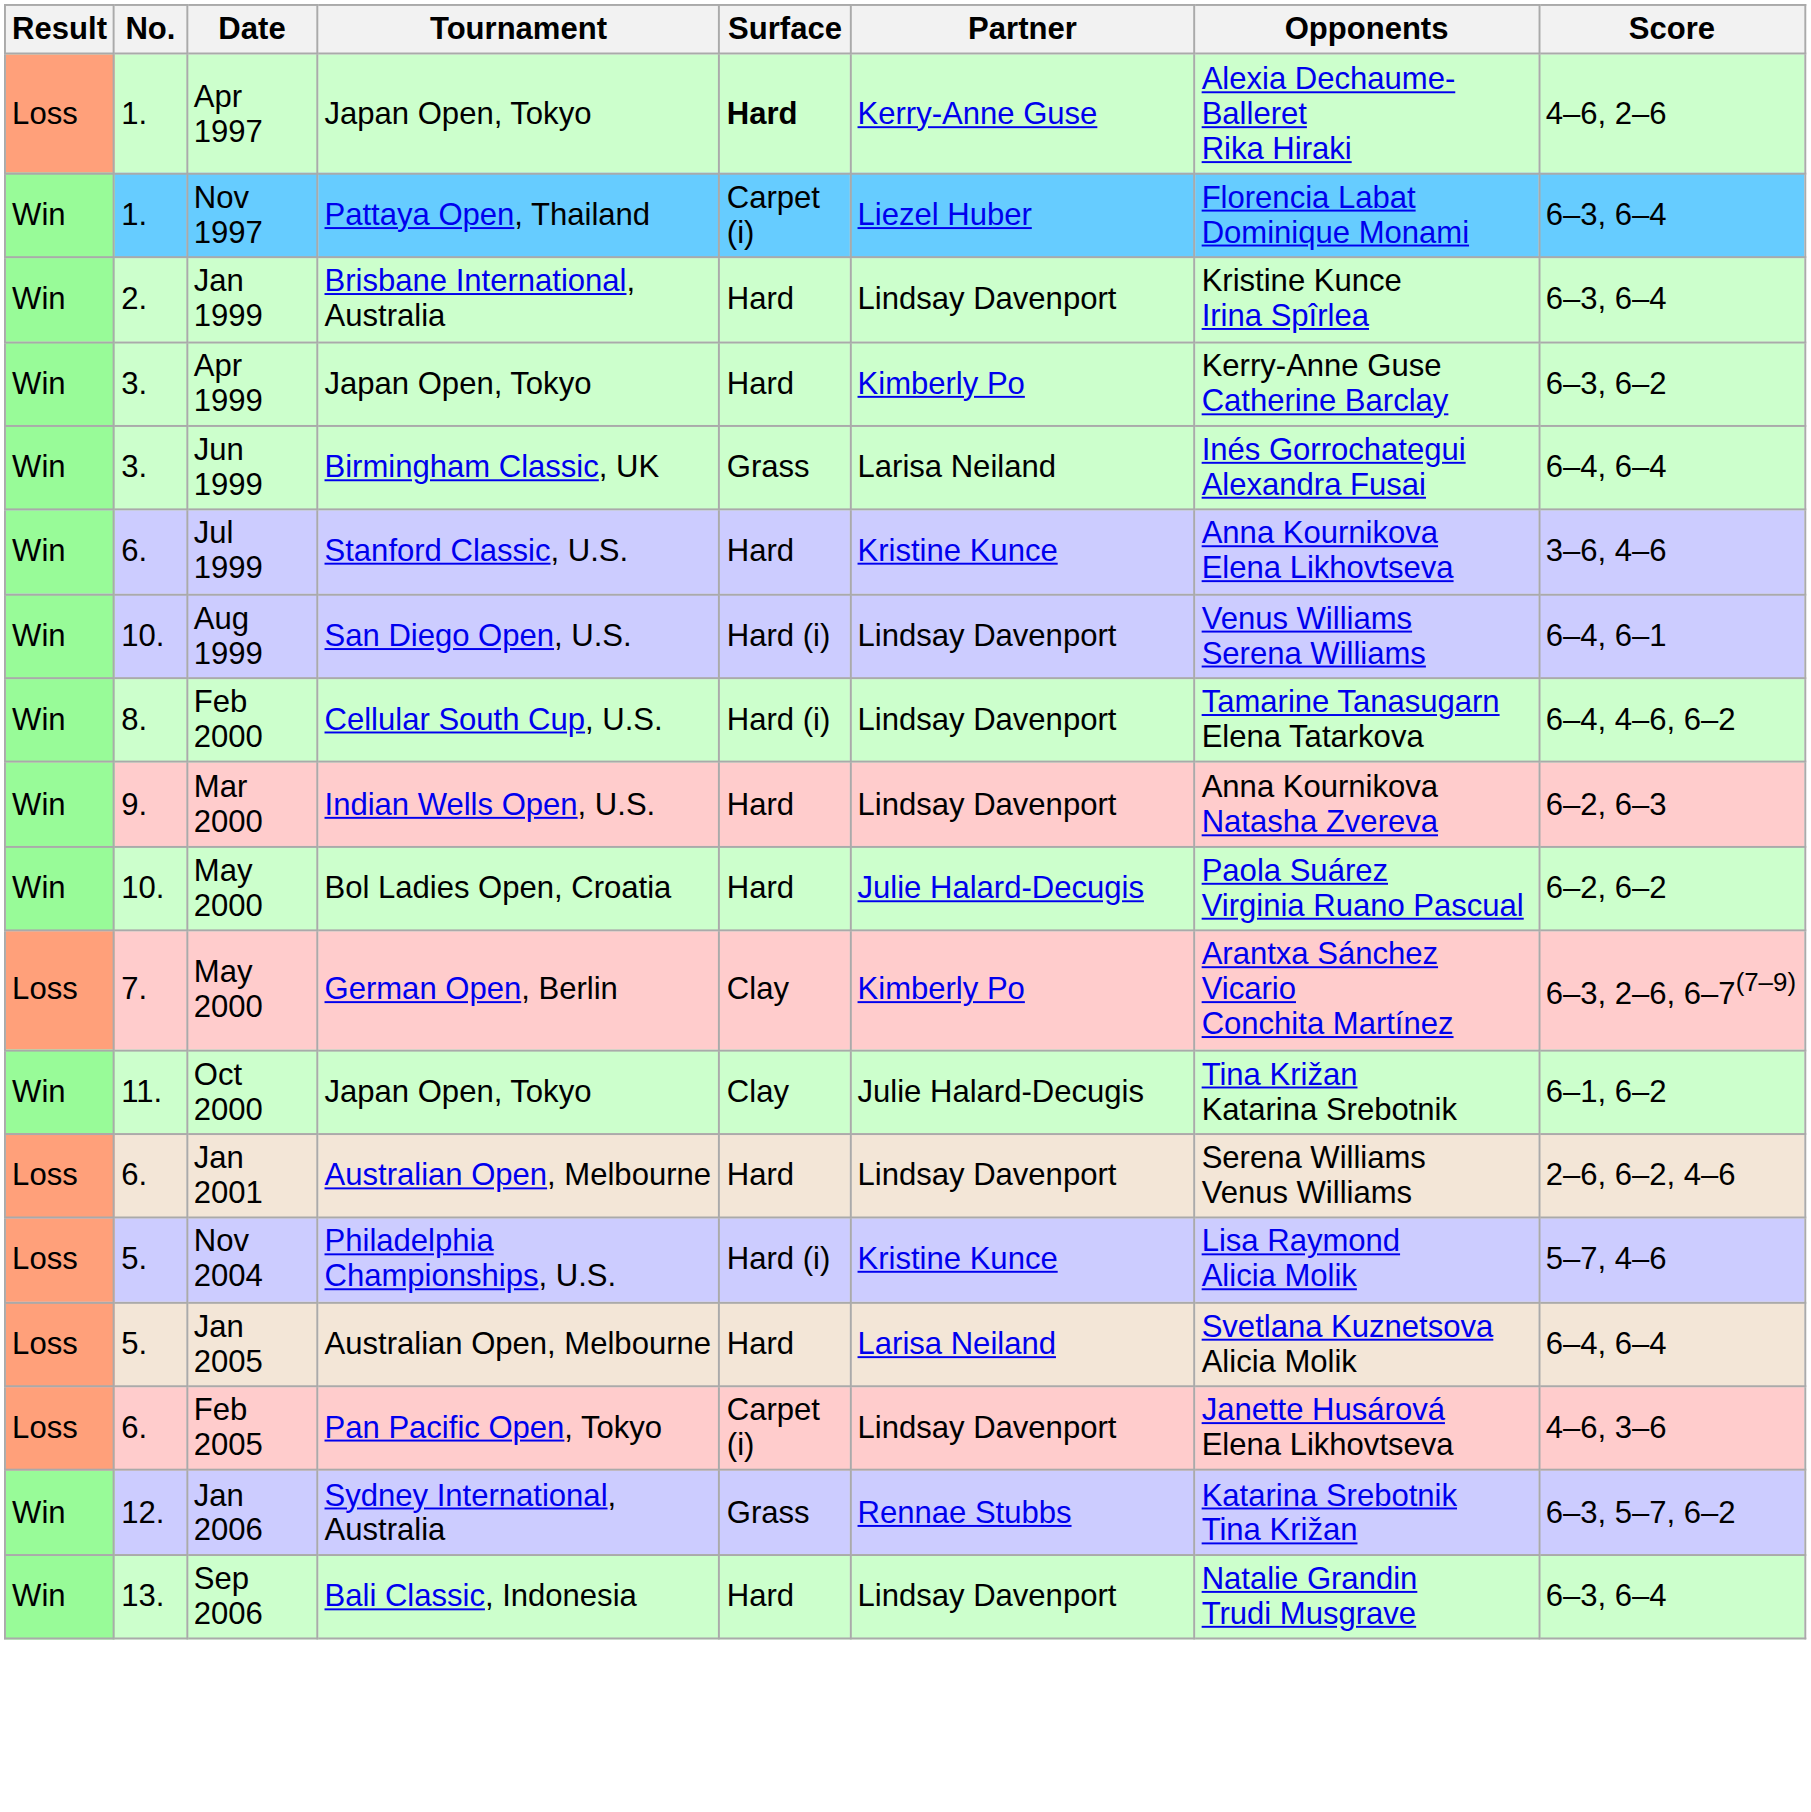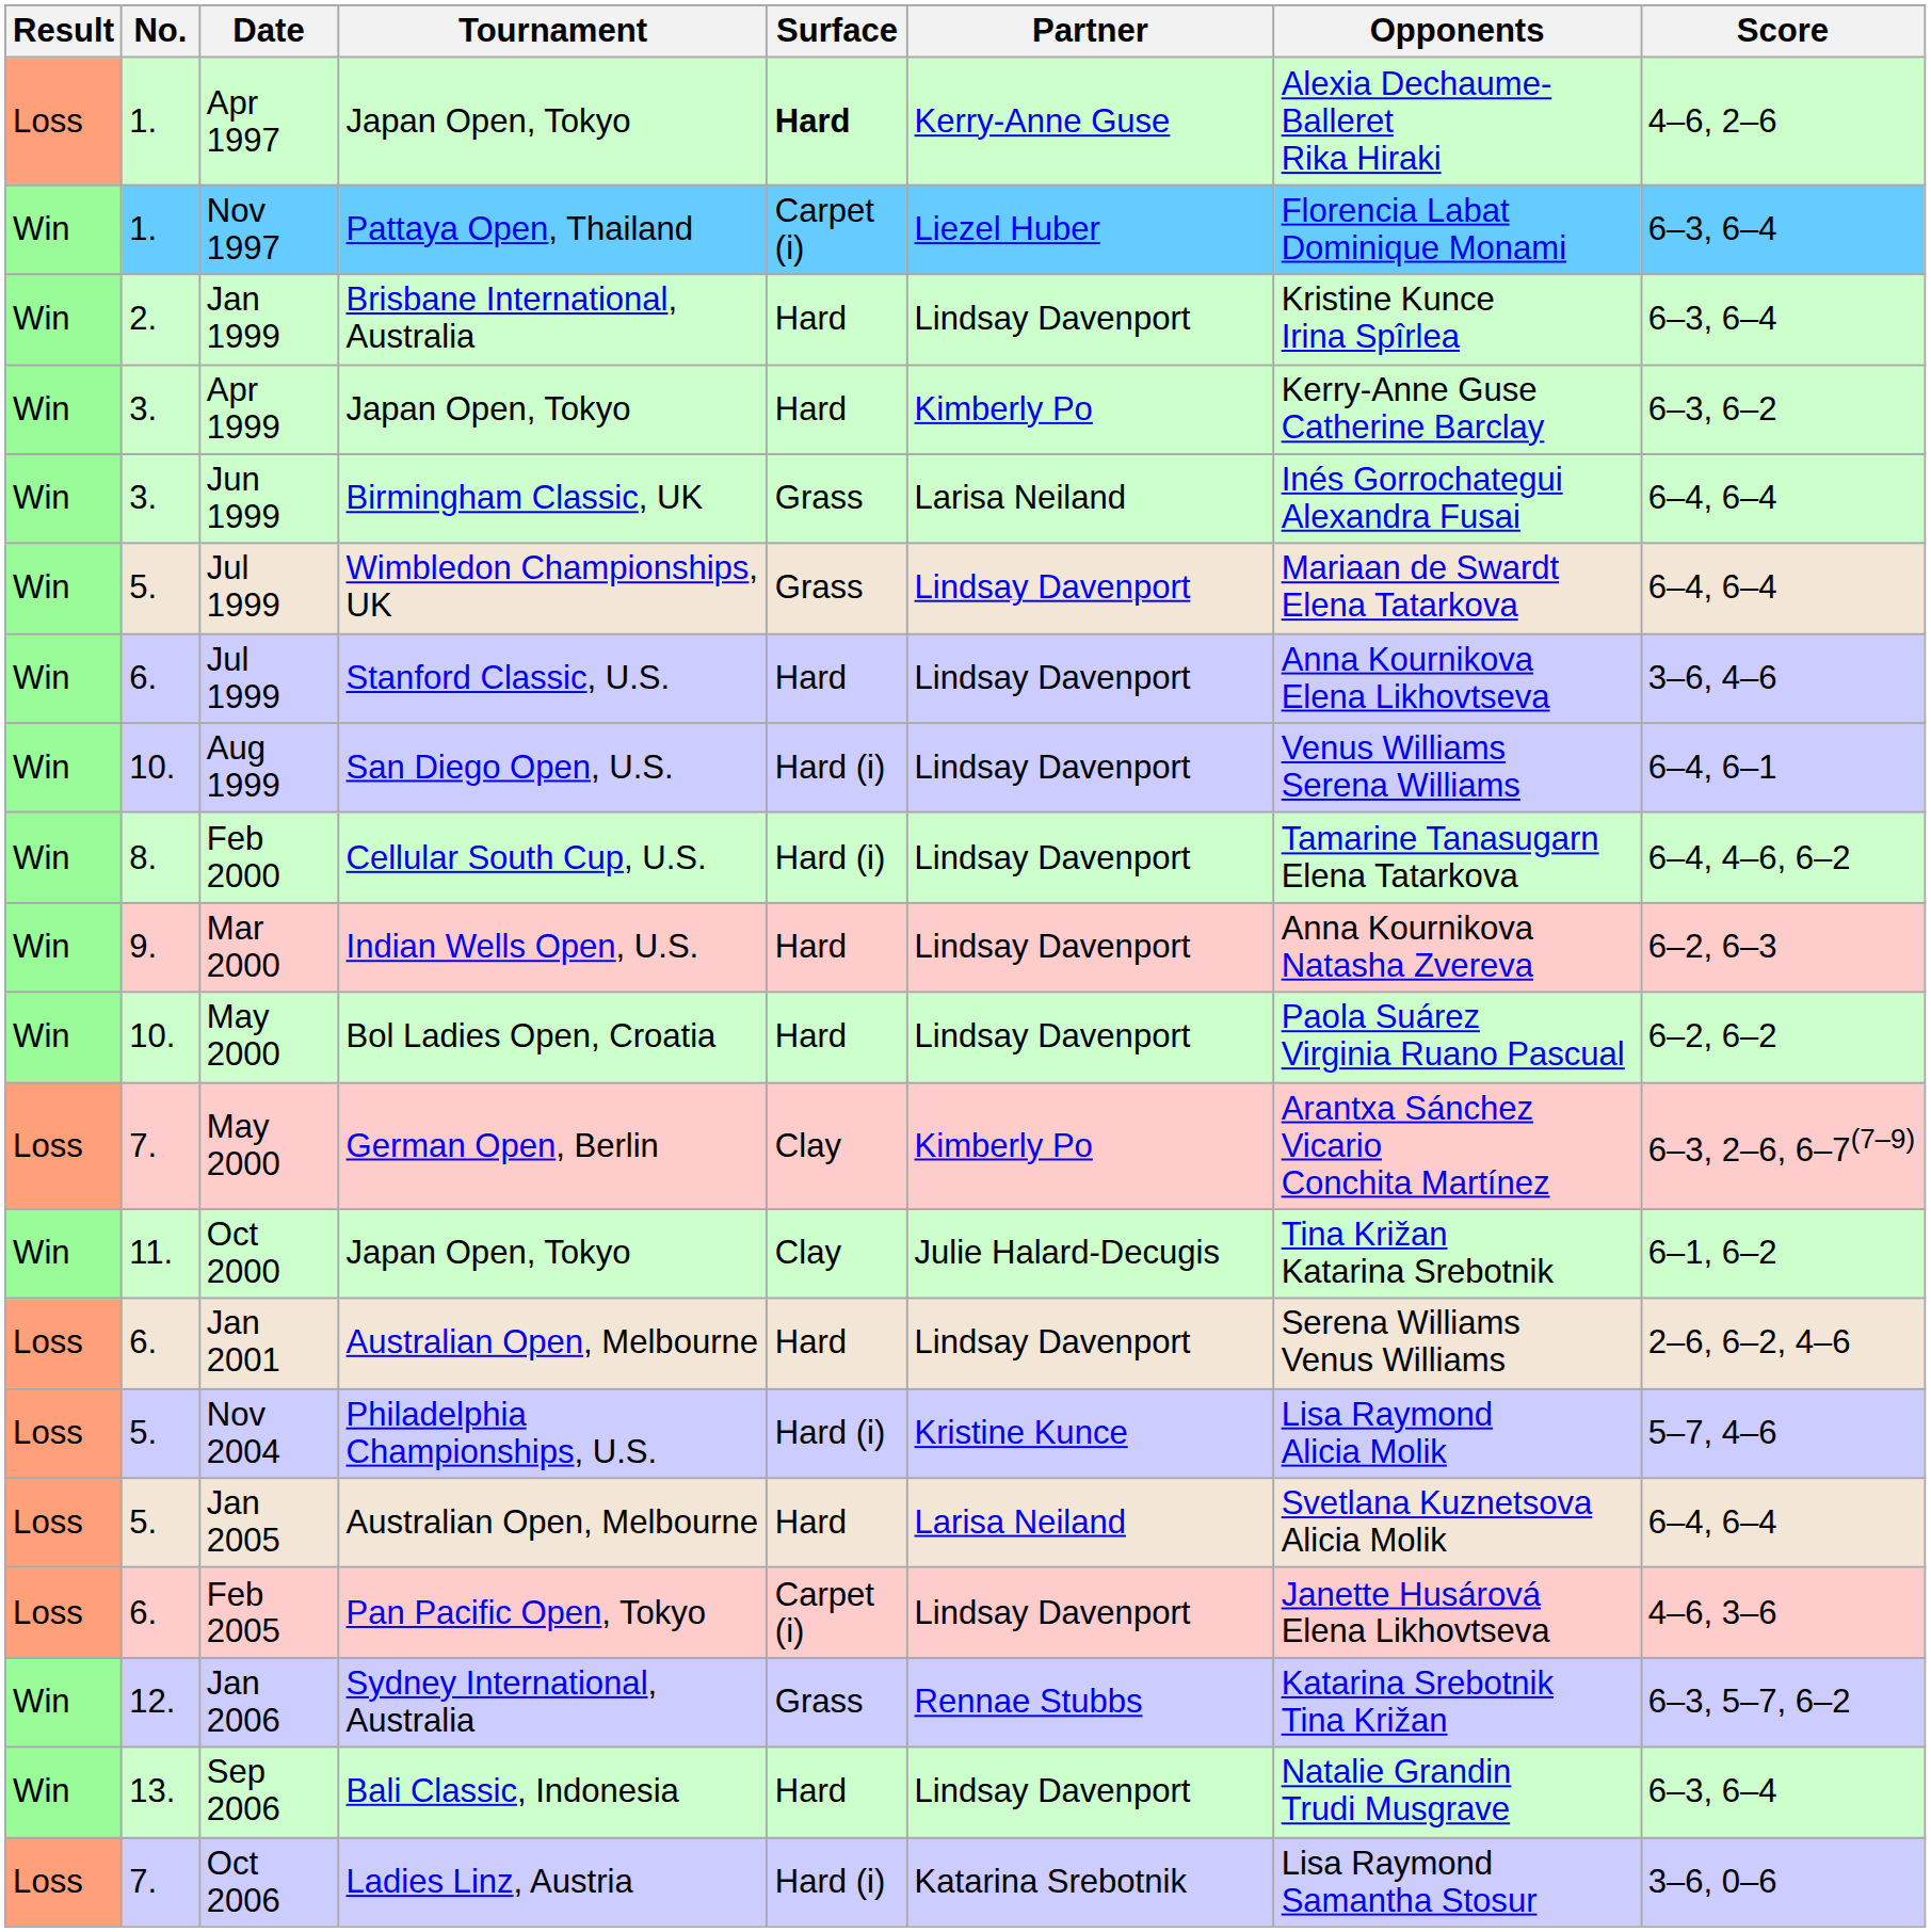 <table class="sortable wikitable">
 <tr>
 <th style="width:40px">Result</th>
 <th style="width:30px">No.</th>
 <th style="width:60px">Date</th>
 <th style="width:200px">Tournament</th>
 <th style="width:60px">Surface</th>
 <th style="width:170px">Partner</th>
 <th style="width:170px">Opponents</th>
 <th style="width:130px" class="unsortable">Score</th>
 </tr>
 <tr style="background:#cfc;">
 <td style="background:#ffa07a;">Loss</td>
 <td>1.</td>
 <td>Apr 1997</td>
 <td>Japan Open, Tokyo</td>
 <td><strong>Hard</strong></td>
 <td> <a href='#'>Kerry-Anne Guse</a></td>
 <td> <a href='#'>Alexia Dechaume-Balleret</a> <br>  <a href='#'>Rika Hiraki</a></td>
 <td>4–6, 2–6</td>
 </tr>
 <tr style="background:#6cf;">
 <td style="background:#98fb98;">Win</td>
 <td>1.</td>
 <td>Nov 1997</td>
 <td><a href='#'>Pattaya Open</a>, Thailand</td>
 <td>Carpet (i)</td>
 <td> <a href='#'>Liezel Huber</a></td>
 <td> <a href='#'>Florencia Labat</a> <br>  <a href='#'>Dominique Monami</a></td>
 <td>6–3, 6–4</td>
 </tr>
 <tr style="background:#cfc;">
 <td style="background:#98fb98;">Win</td>
 <td>2.</td>
 <td>Jan 1999</td>
 <td><a href='#'>Brisbane International</a>, Australia</td>
 <td>Hard</td>
 <td> Lindsay Davenport</td>
 <td> Kristine Kunce <br>  <a href='#'>Irina Spîrlea</a></td>
 <td>6–3, 6–4</td>
 </tr>
 <tr style="background:#cfc;">
 <td style="background:#98fb98;">Win</td>
 <td>3.</td>
 <td>Apr 1999</td>
 <td>Japan Open, Tokyo</td>
 <td>Hard</td>
 <td> <a href='#'>Kimberly Po</a></td>
 <td> Kerry-Anne Guse <br>  <a href='#'>Catherine Barclay</a></td>
 <td>6–3, 6–2</td>
 </tr>
 <tr style="background:#cfc;">
 <td style="background:#98fb98;">Win</td>
 <td>3.</td>
 <td>Jun 1999</td>
 <td><a href='#'>Birmingham Classic</a>, UK</td>
 <td>Grass</td>
 <td> Larisa Neiland</td>
 <td> <a href='#'>Inés Gorrochategui</a> <br>  <a href='#'>Alexandra Fusai</a></td>
 <td>6–4, 6–4</td>
 </tr>
+<tr style="background:#f3e6d7;">
+<td style="background:#98fb98;">Win</td>
+<td>5.</td>
+<td>Jul 1999</td>
+<td><a href='#'>Wimbledon Championships</a>, UK</td>
+<td>Grass</td>
+<td> <a href='#'>Lindsay Davenport</a></td>
+<td> <a href='#'>Mariaan de Swardt</a> <br>  <a href='#'>Elena Tatarkova</a></td>
+<td>6–4, 6–4</td>
+</tr>
 <tr style="background:#ccf;">
 <td style="background:#98fb98;">Win</td>
 <td>6.</td>
 <td>Jul 1999</td>
 <td><a href='#'>Stanford Classic</a>, U.S.</td>
 <td>Hard</td>
-<td> <a href='#'>Kristine Kunce</a></td>
+<td> Lindsay Davenport</td>
 <td> <a href='#'>Anna Kournikova</a> <br>  <a href='#'>Elena Likhovtseva</a></td>
 <td>3–6, 4–6</td>
 </tr>
 <tr style="background:#ccf;">
 <td style="background:#98fb98;">Win</td>
 <td>10.</td>
 <td>Aug 1999</td>
 <td><a href='#'>San Diego Open</a>, U.S.</td>
 <td>Hard (i)</td>
 <td> Lindsay Davenport</td>
 <td> <a href='#'>Venus Williams</a> <br>  <a href='#'>Serena Williams</a></td>
 <td>6–4, 6–1</td>
 </tr>
 <tr style="background:#cfc;">
 <td style="background:#98fb98;">Win</td>
 <td>8.</td>
 <td>Feb 2000</td>
 <td><a href='#'>Cellular South Cup</a>, U.S.</td>
 <td>Hard (i)</td>
 <td> Lindsay Davenport</td>
 <td> <a href='#'>Tamarine Tanasugarn</a> <br>  Elena Tatarkova</td>
 <td>6–4, 4–6, 6–2</td>
 </tr>
 <tr style="background:#fcc;">
 <td style="background:#98fb98;">Win</td>
 <td>9.</td>
 <td>Mar 2000</td>
 <td><a href='#'>Indian Wells Open</a>, U.S.</td>
 <td>Hard</td>
 <td> Lindsay Davenport</td>
 <td> Anna Kournikova <br>  <a href='#'>Natasha Zvereva</a></td>
 <td>6–2, 6–3</td>
 </tr>
 <tr style="background:#cfc;">
 <td style="background:#98fb98;">Win</td>
 <td>10.</td>
 <td>May 2000</td>
 <td>Bol Ladies Open, Croatia</td>
 <td>Hard</td>
-<td> <a href='#'>Julie Halard-Decugis</a></td>
+<td> Lindsay Davenport</td>
 <td> <a href='#'>Paola Suárez</a> <br>  <a href='#'>Virginia Ruano Pascual</a></td>
 <td>6–2, 6–2</td>
 </tr>
 <tr style="background:#fcc;">
 <td style="background:#ffa07a;">Loss</td>
 <td>7.</td>
 <td>May 2000</td>
 <td><a href='#'>German Open</a>, Berlin</td>
 <td>Clay</td>
 <td> <a href='#'>Kimberly Po</a></td>
 <td> <a href='#'>Arantxa Sánchez Vicario</a> <br>  <a href='#'>Conchita Martínez</a></td>
 <td>6–3, 2–6, 6–7<sup>(7–9)</sup></td>
 </tr>
 <tr style="background:#cfc;">
 <td style="background:#98fb98;">Win</td>
 <td>11.</td>
 <td>Oct 2000</td>
 <td>Japan Open, Tokyo</td>
 <td>Clay</td>
 <td> Julie Halard-Decugis</td>
 <td> <a href='#'>Tina Križan</a> <br>  Katarina Srebotnik</td>
 <td>6–1, 6–2</td>
 </tr>
 <tr style="background:#f3e6d7;">
 <td style="background:#ffa07a;">Loss</td>
 <td>6.</td>
 <td>Jan 2001</td>
 <td><a href='#'>Australian Open</a>, Melbourne</td>
 <td>Hard</td>
 <td> Lindsay Davenport</td>
 <td> Serena Williams <br>  Venus Williams</td>
 <td>2–6, 6–2, 4–6</td>
 </tr>
 <tr style="background:#ccf;">
 <td style="background:#ffa07a;">Loss</td>
 <td>5.</td>
 <td>Nov 2004</td>
 <td><a href='#'>Philadelphia Championships</a>, U.S.</td>
 <td>Hard (i)</td>
 <td> <a href='#'>Kristine Kunce</a></td>
 <td> <a href='#'>Lisa Raymond</a> <br>  <a href='#'>Alicia Molik</a></td>
 <td>5–7, 4–6</td>
 </tr>
 <tr style="background:#f3e6d7;">
 <td style="background:#ffa07a;">Loss</td>
 <td>5.</td>
 <td>Jan 2005</td>
 <td>Australian Open, Melbourne</td>
 <td>Hard</td>
 <td> <a href='#'>Larisa Neiland</a></td>
 <td> <a href='#'>Svetlana Kuznetsova</a> <br>  Alicia Molik</td>
 <td>6–4, 6–4</td>
 </tr>
 <tr style="background:#fcc;">
 <td style="background:#ffa07a;">Loss</td>
 <td>6.</td>
 <td>Feb 2005</td>
 <td><a href='#'>Pan Pacific Open</a>, Tokyo</td>
 <td>Carpet (i)</td>
 <td> Lindsay Davenport</td>
 <td> <a href='#'>Janette Husárová</a> <br>  Elena Likhovtseva</td>
 <td>4–6, 3–6</td>
 </tr>
 <tr style="background:#ccf;">
 <td style="background:#98fb98;">Win</td>
 <td>12.</td>
 <td>Jan 2006</td>
 <td><a href='#'>Sydney International</a>, Australia</td>
 <td>Grass</td>
 <td> <a href='#'>Rennae Stubbs</a></td>
 <td> <a href='#'>Katarina Srebotnik</a> <br>  <a href='#'>Tina Križan</a></td>
 <td>6–3, 5–7, 6–2</td>
 </tr>
 <tr style="background:#cfc;">
 <td style="background:#98fb98;">Win</td>
 <td>13.</td>
 <td>Sep 2006</td>
 <td><a href='#'>Bali Classic</a>, Indonesia</td>
 <td>Hard</td>
 <td> Lindsay Davenport</td>
 <td> <a href='#'>Natalie Grandin</a> <br>  <a href='#'>Trudi Musgrave</a></td>
 <td>6–3, 6–4</td>
 </tr>
+<tr style="background:#ccf;">
+<td style="background:#ffa07a;">Loss</td>
+<td>7.</td>
+<td>Oct 2006</td>
+<td><a href='#'>Ladies Linz</a>, Austria</td>
+<td>Hard (i)</td>
+<td> Katarina Srebotnik</td>
+<td> Lisa Raymond <br>  <a href='#'>Samantha Stosur</a></td>
+<td>3–6, 0–6</td>
+</tr>
 </table>
